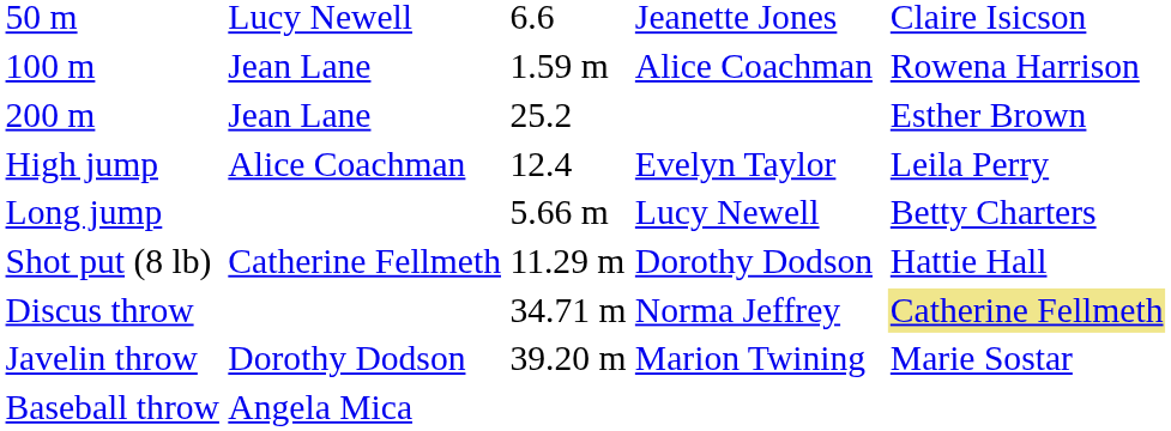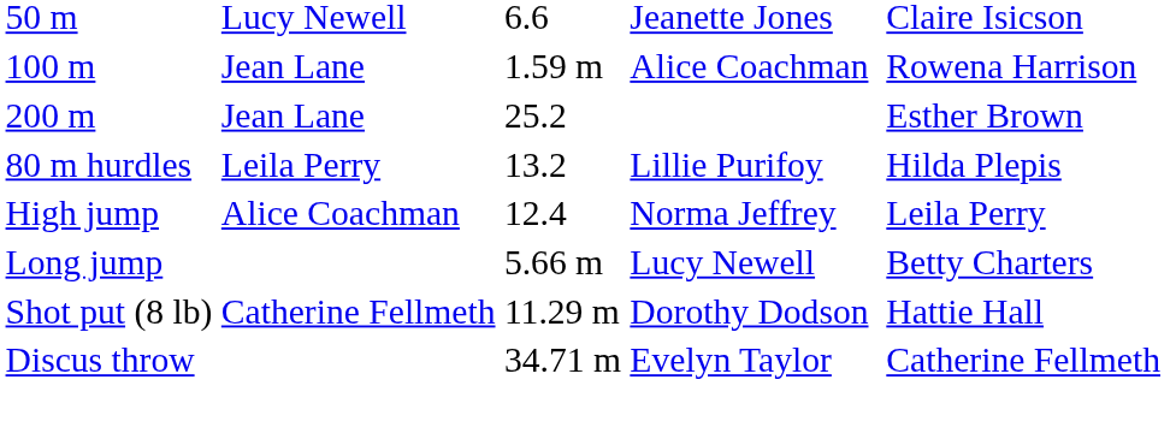 <table>
 <tr>
 <td><a href='#'>50 m</a></td>
 <td><a href='#'>Lucy Newell</a></td>
 <td>6.6</td>
 <td><a href='#'>Jeanette Jones</a></td>
 <td></td>
 <td><a href='#'>Claire Isicson</a></td>
 <td></td>
 </tr>
 <tr>
 <td><a href='#'>100 m</a></td>
 <td><a href='#'>Jean Lane</a></td>
 <td>1.59 m</td>
 <td><a href='#'>Alice Coachman</a></td>
 <td></td>
 <td><a href='#'>Rowena Harrison</a></td>
 <td></td>
 </tr>
 <tr>
 <td><a href='#'>200 m</a></td>
 <td><a href='#'>Jean Lane</a></td>
 <td>25.2</td>
 <td></td>
 <td></td>
 <td><a href='#'>Esther Brown</a></td>
 <td></td>
 </tr>
 <tr>
+<td><a href='#'>80 m hurdles</a></td>
+<td><a href='#'>Leila Perry</a></td>
+<td>13.2</td>
+<td><a href='#'>Lillie Purifoy</a></td>
+<td></td>
+<td><a href='#'>Hilda Plepis</a></td>
+<td></td>
+</tr>
+<tr>
 <td><a href='#'>High jump</a></td>
 <td><a href='#'>Alice Coachman</a></td>
 <td>12.4</td>
-<td><a href='#'>Evelyn Taylor</a></td>
+<td><a href='#'>Norma Jeffrey</a></td>
 <td></td>
 <td><a href='#'>Leila Perry</a></td>
 <td></td>
 </tr>
 <tr>
 <td><a href='#'>Long jump</a></td>
 <td></td>
 <td>5.66 m</td>
 <td><a href='#'>Lucy Newell</a></td>
 <td></td>
 <td><a href='#'>Betty Charters</a></td>
 <td></td>
 </tr>
 <tr>
 <td><a href='#'>Shot put</a> (8 lb)</td>
 <td><a href='#'>Catherine Fellmeth</a></td>
 <td>11.29 m</td>
 <td><a href='#'>Dorothy Dodson</a></td>
 <td></td>
 <td><a href='#'>Hattie Hall</a></td>
 <td></td>
 </tr>
 <tr>
 <td><a href='#'>Discus throw</a></td>
 <td></td>
 <td>34.71 m</td>
-<td><a href='#'>Norma Jeffrey</a></td>
+<td><a href='#'>Evelyn Taylor</a></td>
 <td></td>
-<td style="background: khaki;"><a href='#'>Catherine Fellmeth</a></td>
-<td></td>
-</tr>
-<tr>
-<td><a href='#'>Javelin throw</a></td>
-<td><a href='#'>Dorothy Dodson</a></td>
-<td>39.20 m</td>
-<td><a href='#'>Marion Twining</a></td>
-<td></td>
-<td><a href='#'>Marie Sostar</a></td>
-<td></td>
-</tr>
-<tr>
-<td><a href='#'>Baseball throw</a></td>
-<td><a href='#'>Angela Mica</a></td>
-<td></td>
-<td></td>
-<td></td>
-<td></td>
+<td><a href='#'>Catherine Fellmeth</a></td>
 <td></td>
 </tr>
 </table>
